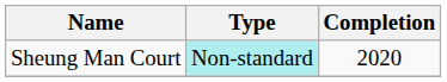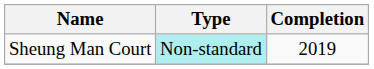 <table class="wikitable" style="text-align: center">
 <tr>
 <th>Name</th>
 <th>Type</th>
 <th>Completion</th>
 </tr>
 <tr>
 <td>Sheung Man Court</td>
 <td rowspan="1" style="background: paleturquoise;">Non-standard</td>
-<td rowspan="1">2020</td>
+<td rowspan="1">2019</td>
 </tr>
 <tr>
 </tr>
 </table>
